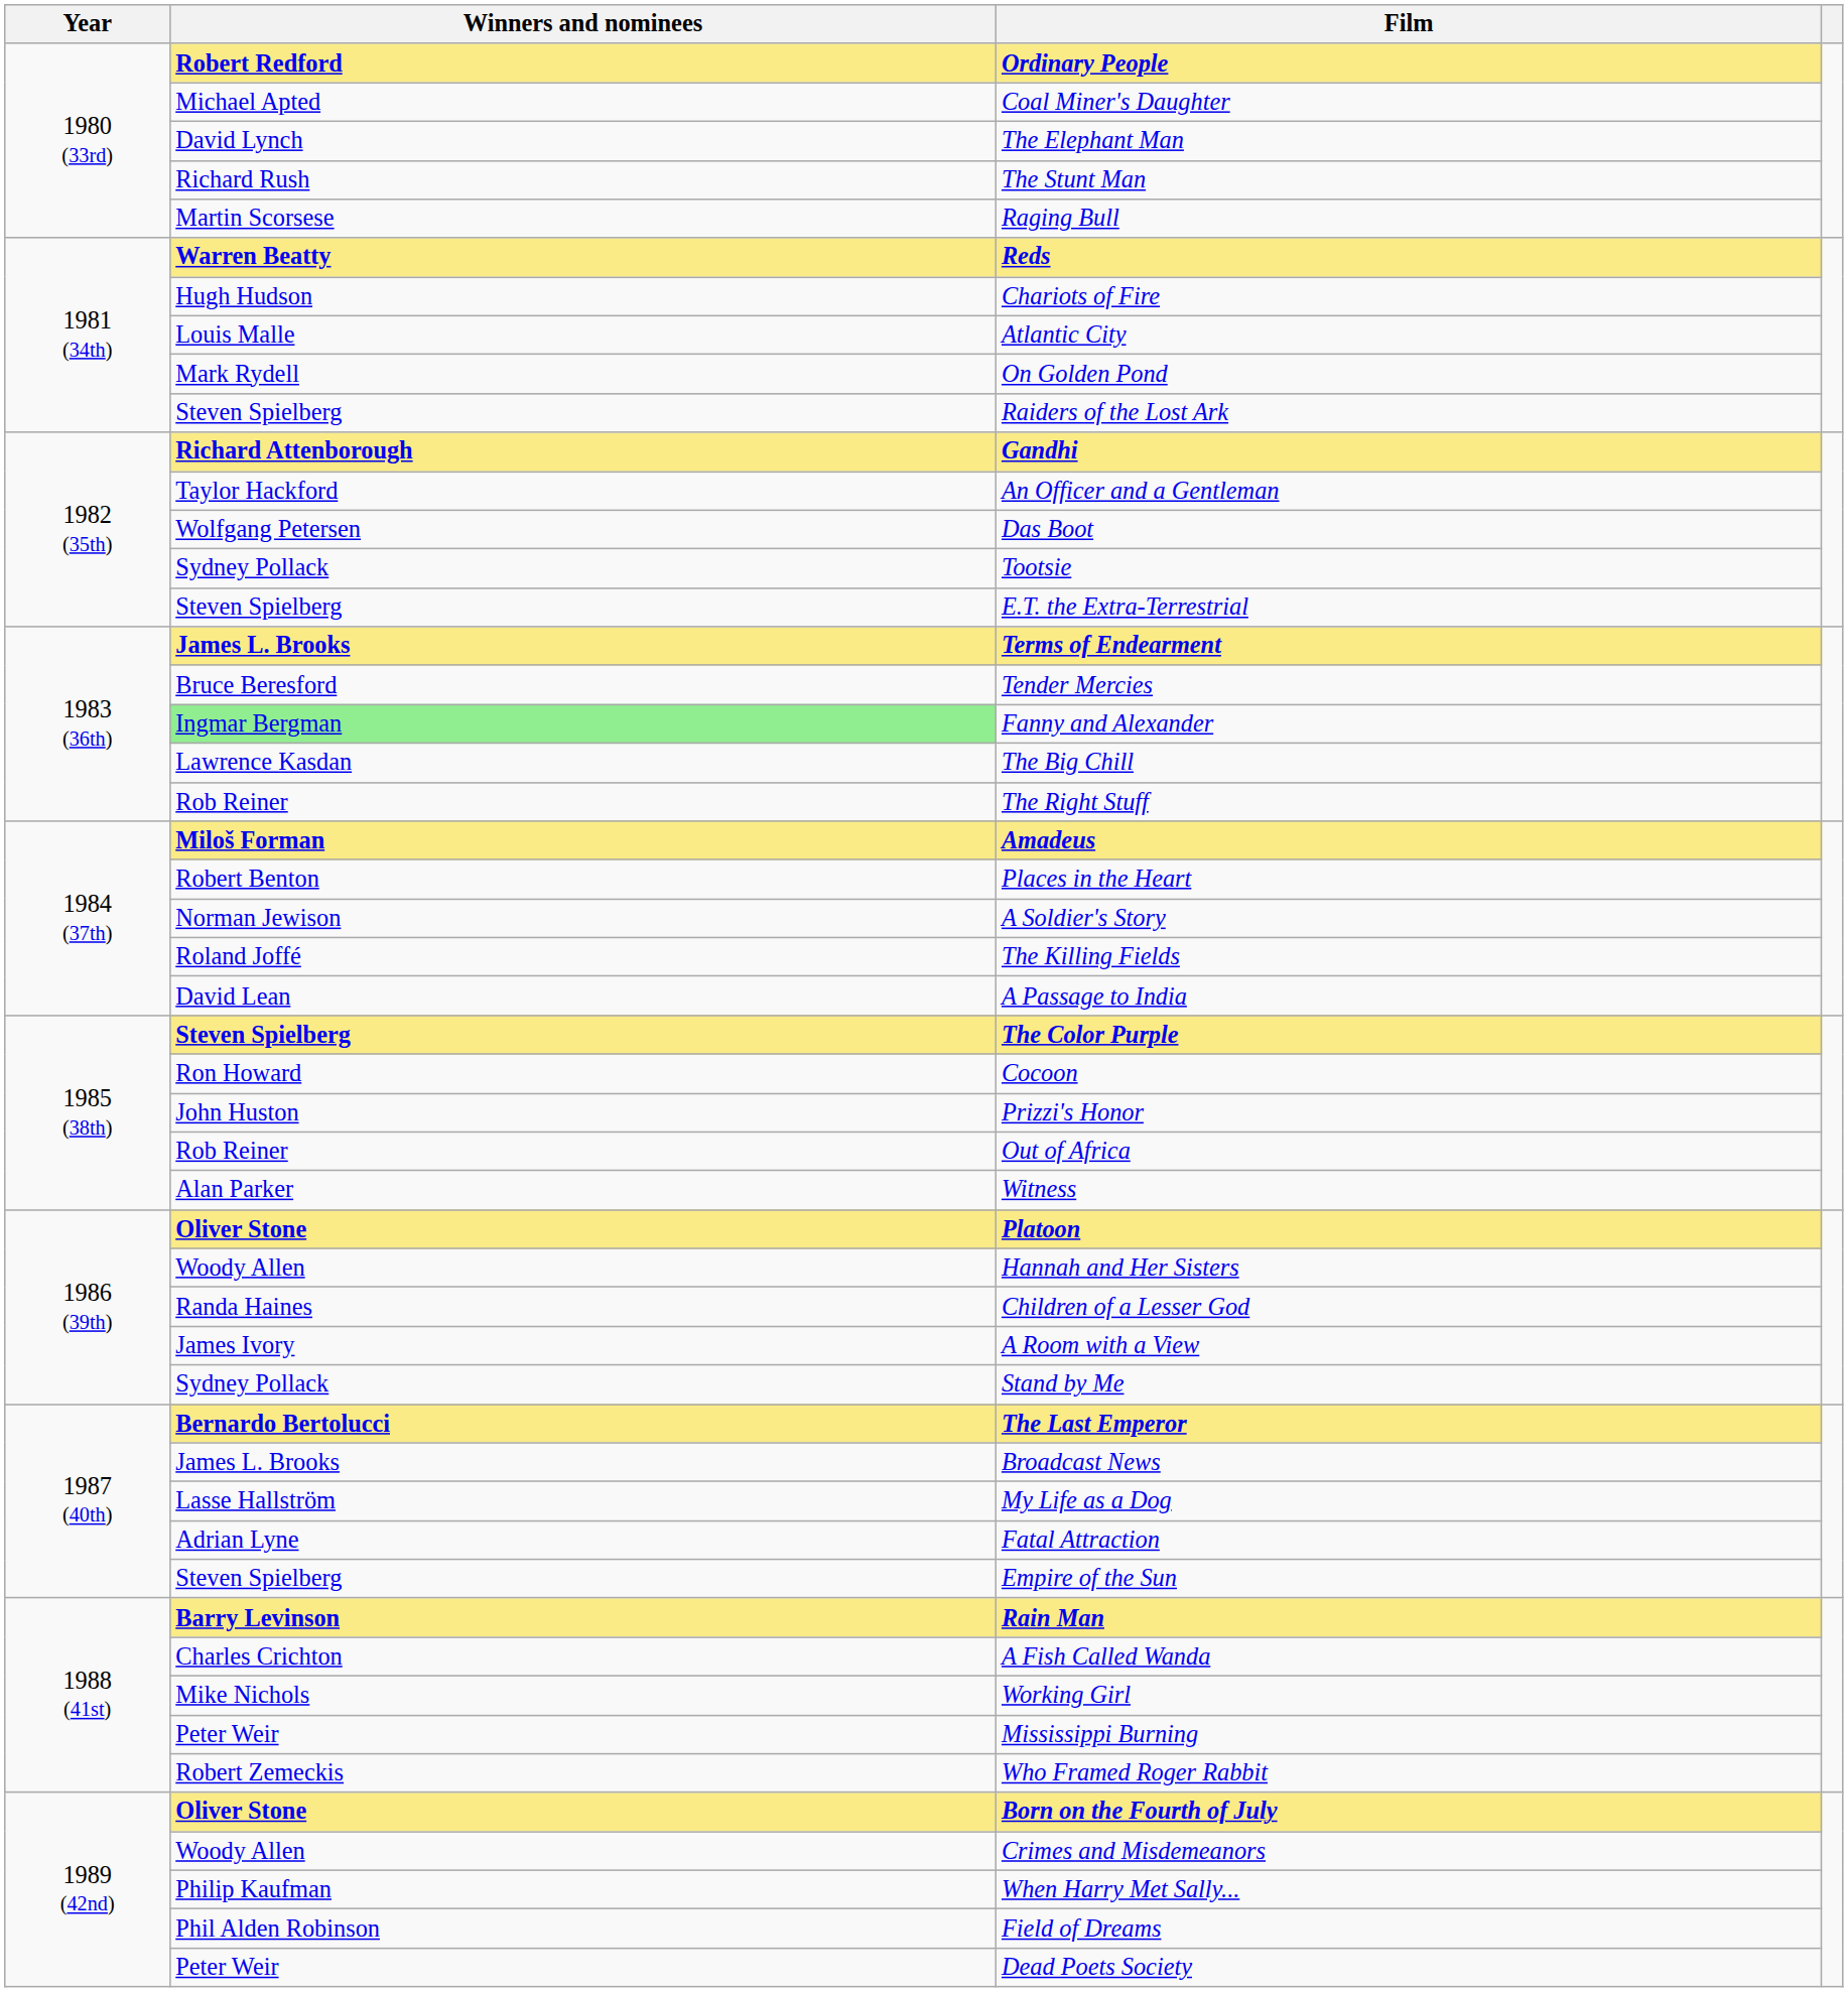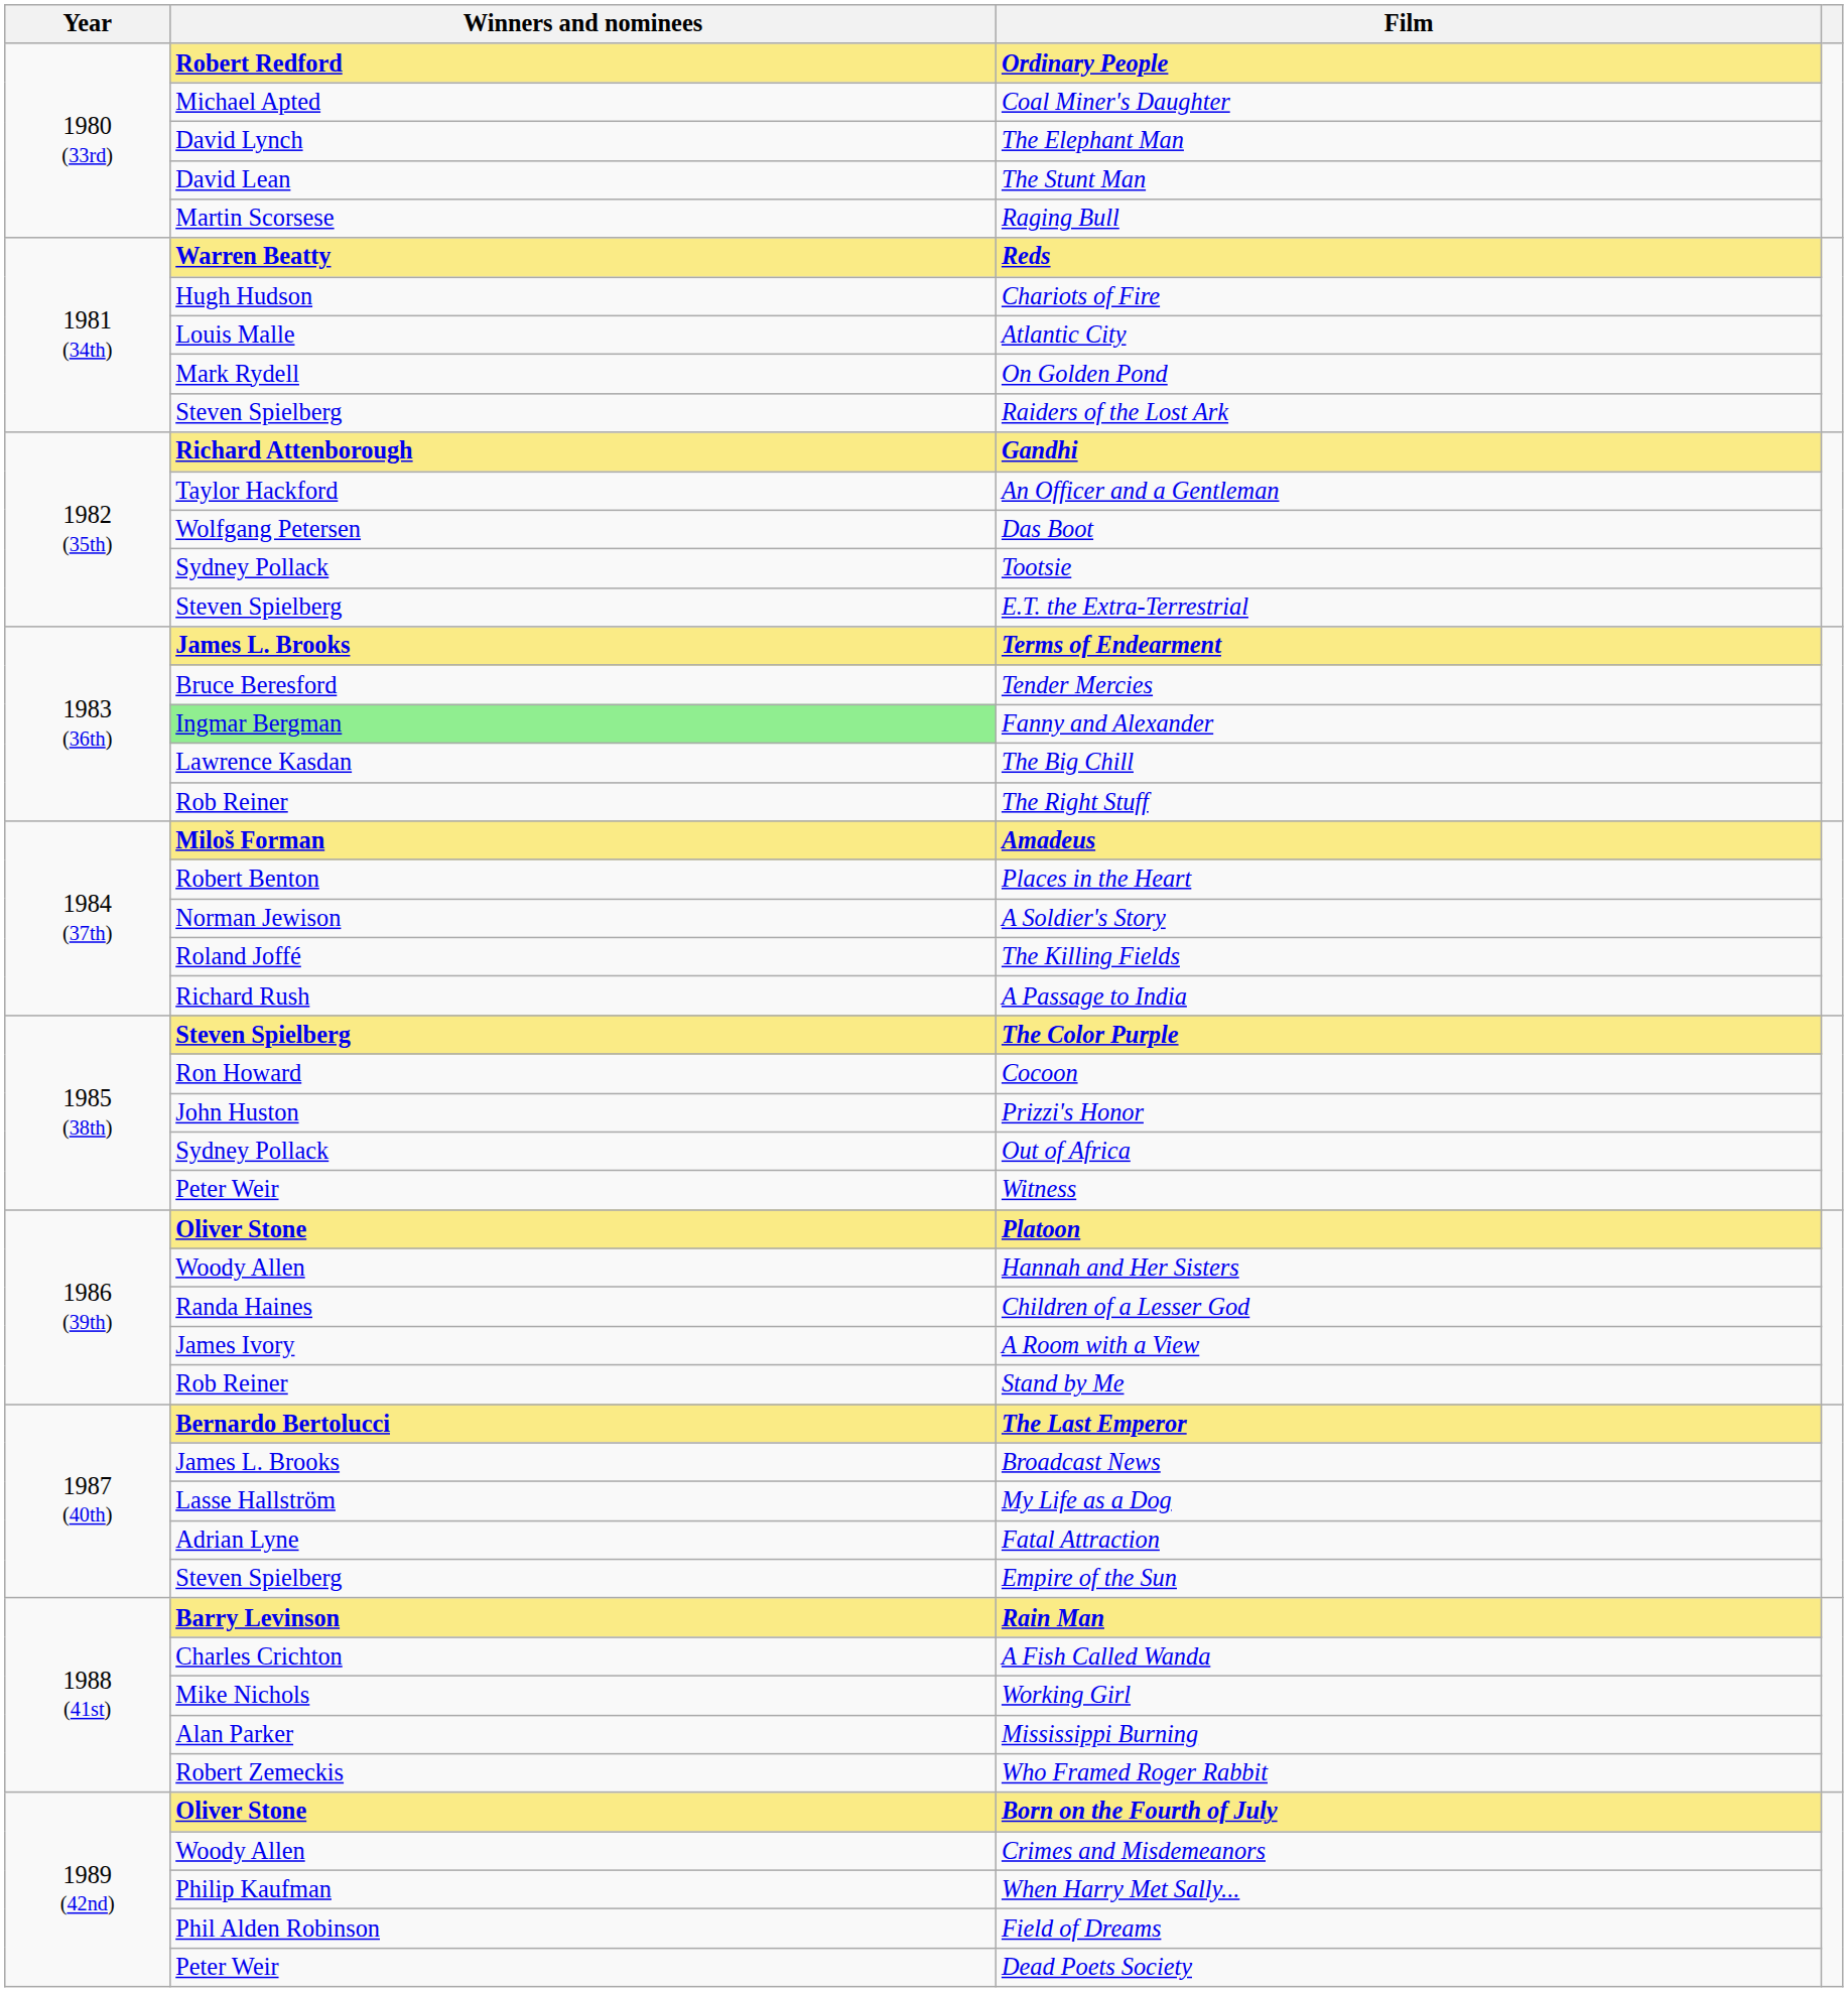 <table class="wikitable" width="95%" cellpadding="5">
 <tr>
 <th width="8%">Year</th>
 <th width="40%">Winners and nominees</th>
 <th width="40%">Film</th>
 <th width="1%"></th>
 </tr>
 <tr>
 <td rowspan="5" style="text-align:center;">1980<br><small>(<a href='#'>33rd</a>)</small></td>
 <td style="background:#FAEB86;"><strong><a href='#'>Robert Redford</a></strong></td>
 <td style="background:#FAEB86;"><strong><em><a href='#'>Ordinary People</a></em></strong></td>
 <td rowspan="5" style="text-align:center;"></td>
 </tr>
 <tr>
 <td><a href='#'>Michael Apted</a></td>
 <td><em><a href='#'>Coal Miner's Daughter</a></em></td>
 </tr>
 <tr>
 <td><a href='#'>David Lynch</a></td>
 <td><em><a href='#'>The Elephant Man</a></em></td>
 </tr>
 <tr>
-<td><a href='#'>Richard Rush</a></td>
+<td><a href='#'>David Lean</a></td>
 <td><em><a href='#'>The Stunt Man</a></em></td>
 </tr>
 <tr>
 <td><a href='#'>Martin Scorsese</a></td>
 <td><em><a href='#'>Raging Bull</a></em></td>
 </tr>
 <tr>
 <td rowspan="5" style="text-align:center;">1981<br><small>(<a href='#'>34th</a>)</small></td>
 <td style="background:#FAEB86;"><strong><a href='#'>Warren Beatty</a></strong></td>
 <td style="background:#FAEB86;"><strong><em><a href='#'>Reds</a></em></strong></td>
 <td rowspan="5" style="text-align:center;"></td>
 </tr>
 <tr>
 <td><a href='#'>Hugh Hudson</a></td>
 <td><em><a href='#'>Chariots of Fire</a></em></td>
 </tr>
 <tr>
 <td><a href='#'>Louis Malle</a></td>
 <td><em><a href='#'>Atlantic City</a></em></td>
 </tr>
 <tr>
 <td><a href='#'>Mark Rydell</a></td>
 <td><em><a href='#'>On Golden Pond</a></em></td>
 </tr>
 <tr>
 <td><a href='#'>Steven Spielberg</a></td>
 <td><em><a href='#'>Raiders of the Lost Ark</a></em></td>
 </tr>
 <tr>
 <td rowspan="5" style="text-align:center;">1982<br><small>(<a href='#'>35th</a>)</small></td>
 <td style="background:#FAEB86;"><strong><a href='#'>Richard Attenborough</a></strong></td>
 <td style="background:#FAEB86;"><strong><em><a href='#'>Gandhi</a></em></strong></td>
 <td rowspan="5" style="text-align:center;"></td>
 </tr>
 <tr>
 <td><a href='#'>Taylor Hackford</a></td>
 <td><em><a href='#'>An Officer and a Gentleman</a></em></td>
 </tr>
 <tr>
 <td><a href='#'>Wolfgang Petersen</a></td>
 <td><em><a href='#'>Das Boot</a></em></td>
 </tr>
 <tr>
 <td><a href='#'>Sydney Pollack</a></td>
 <td><em><a href='#'>Tootsie</a></em></td>
 </tr>
 <tr>
 <td><a href='#'>Steven Spielberg</a></td>
 <td><em><a href='#'>E.T. the Extra-Terrestrial</a></em></td>
 </tr>
 <tr>
 <td rowspan="5" style="text-align:center;">1983<br><small>(<a href='#'>36th</a>)</small></td>
 <td style="background:#FAEB86;"><strong><a href='#'>James L. Brooks</a></strong></td>
 <td style="background:#FAEB86;"><strong><em><a href='#'>Terms of Endearment</a></em></strong></td>
 <td rowspan="5" style="text-align:center;"></td>
 </tr>
 <tr>
 <td><a href='#'>Bruce Beresford</a></td>
 <td><em><a href='#'>Tender Mercies</a></em></td>
 </tr>
 <tr>
 <td style="background: lightgreen;"><a href='#'>Ingmar Bergman</a></td>
 <td><em><a href='#'>Fanny and Alexander</a></em></td>
 </tr>
 <tr>
 <td><a href='#'>Lawrence Kasdan</a></td>
 <td><em><a href='#'>The Big Chill</a></em></td>
 </tr>
 <tr>
 <td><a href='#'>Rob Reiner</a></td>
 <td><em><a href='#'>The Right Stuff</a></em></td>
 </tr>
 <tr>
 <td rowspan="5" style="text-align:center;">1984<br><small>(<a href='#'>37th</a>)</small></td>
 <td style="background:#FAEB86;"><strong><a href='#'>Miloš Forman</a></strong></td>
 <td style="background:#FAEB86;"><strong><em><a href='#'>Amadeus</a></em></strong></td>
 <td rowspan="5" style="text-align:center;"></td>
 </tr>
 <tr>
 <td><a href='#'>Robert Benton</a></td>
 <td><em><a href='#'>Places in the Heart</a></em></td>
 </tr>
 <tr>
 <td><a href='#'>Norman Jewison</a></td>
 <td><em><a href='#'>A Soldier's Story</a></em></td>
 </tr>
 <tr>
 <td><a href='#'>Roland Joffé</a></td>
 <td><em><a href='#'>The Killing Fields</a></em></td>
 </tr>
 <tr>
-<td><a href='#'>David Lean</a></td>
+<td><a href='#'>Richard Rush</a></td>
 <td><em><a href='#'>A Passage to India</a></em></td>
 </tr>
 <tr>
 <td rowspan="5" style="text-align:center;">1985<br><small>(<a href='#'>38th</a>)</small></td>
 <td style="background:#FAEB86;"><strong><a href='#'>Steven Spielberg</a></strong></td>
 <td style="background:#FAEB86;"><strong><em><a href='#'>The Color Purple</a></em></strong></td>
 <td rowspan="5" style="text-align:center;"></td>
 </tr>
 <tr>
 <td><a href='#'>Ron Howard</a></td>
 <td><em><a href='#'>Cocoon</a></em></td>
 </tr>
 <tr>
 <td><a href='#'>John Huston</a></td>
 <td><em><a href='#'>Prizzi's Honor</a></em></td>
 </tr>
 <tr>
-<td><a href='#'>Rob Reiner</a></td>
+<td><a href='#'>Sydney Pollack</a></td>
 <td><em><a href='#'>Out of Africa</a></em></td>
 </tr>
 <tr>
-<td><a href='#'>Alan Parker</a></td>
+<td><a href='#'>Peter Weir</a></td>
 <td><em><a href='#'>Witness</a></em></td>
 </tr>
 <tr>
 <td rowspan="5" style="text-align:center;">1986<br><small>(<a href='#'>39th</a>)</small></td>
 <td style="background:#FAEB86;"><strong><a href='#'>Oliver Stone</a></strong></td>
 <td style="background:#FAEB86;"><strong><em><a href='#'>Platoon</a></em></strong></td>
 <td rowspan="5" style="text-align:center;"></td>
 </tr>
 <tr>
 <td><a href='#'>Woody Allen</a></td>
 <td><em><a href='#'>Hannah and Her Sisters</a></em></td>
 </tr>
 <tr>
 <td><a href='#'>Randa Haines</a></td>
 <td><em><a href='#'>Children of a Lesser God</a></em></td>
 </tr>
 <tr>
 <td><a href='#'>James Ivory</a></td>
 <td><em><a href='#'>A Room with a View</a></em></td>
 </tr>
 <tr>
-<td><a href='#'>Sydney Pollack</a></td>
+<td><a href='#'>Rob Reiner</a></td>
 <td><em><a href='#'>Stand by Me</a></em></td>
 </tr>
 <tr>
 <td rowspan="5" style="text-align:center;">1987<br><small>(<a href='#'>40th</a>)</small></td>
 <td style="background:#FAEB86;"><strong><a href='#'>Bernardo Bertolucci</a></strong></td>
 <td style="background:#FAEB86;"><strong><em><a href='#'>The Last Emperor</a></em></strong></td>
 <td rowspan="5" style="text-align:center;"></td>
 </tr>
 <tr>
 <td><a href='#'>James L. Brooks</a></td>
 <td><em><a href='#'>Broadcast News</a></em></td>
 </tr>
 <tr>
 <td><a href='#'>Lasse Hallström</a></td>
 <td><em><a href='#'>My Life as a Dog</a></em></td>
 </tr>
 <tr>
 <td><a href='#'>Adrian Lyne</a></td>
 <td><em><a href='#'>Fatal Attraction</a></em></td>
 </tr>
 <tr>
 <td><a href='#'>Steven Spielberg</a></td>
 <td><em><a href='#'>Empire of the Sun</a></em></td>
 </tr>
 <tr>
 <td rowspan="5" style="text-align:center;">1988<br><small>(<a href='#'>41st</a>)</small></td>
 <td style="background:#FAEB86;"><strong><a href='#'>Barry Levinson</a></strong></td>
 <td style="background:#FAEB86;"><strong><em><a href='#'>Rain Man</a></em></strong></td>
 <td rowspan="5" style="text-align:center;"></td>
 </tr>
 <tr>
 <td><a href='#'>Charles Crichton</a></td>
 <td><em><a href='#'>A Fish Called Wanda</a></em></td>
 </tr>
 <tr>
 <td><a href='#'>Mike Nichols</a></td>
 <td><em><a href='#'>Working Girl</a></em></td>
 </tr>
 <tr>
-<td><a href='#'>Peter Weir</a></td>
+<td><a href='#'>Alan Parker</a></td>
 <td><em><a href='#'>Mississippi Burning</a></em></td>
 </tr>
 <tr>
 <td><a href='#'>Robert Zemeckis</a></td>
 <td><em><a href='#'>Who Framed Roger Rabbit</a></em></td>
 </tr>
 <tr>
 <td rowspan="5" style="text-align:center;">1989<br><small>(<a href='#'>42nd</a>)</small></td>
 <td style="background:#FAEB86;"><strong><a href='#'>Oliver Stone</a></strong></td>
 <td style="background:#FAEB86;"><strong><em><a href='#'>Born on the Fourth of July</a></em></strong></td>
 <td rowspan="5" style="text-align:center;"></td>
 </tr>
 <tr>
 <td><a href='#'>Woody Allen</a></td>
 <td><em><a href='#'>Crimes and Misdemeanors</a></em></td>
 </tr>
 <tr>
 <td><a href='#'>Philip Kaufman</a></td>
 <td><em><a href='#'>When Harry Met Sally...</a></em></td>
 </tr>
 <tr>
 <td><a href='#'>Phil Alden Robinson</a></td>
 <td><em><a href='#'>Field of Dreams</a></em></td>
 </tr>
 <tr>
 <td><a href='#'>Peter Weir</a></td>
 <td><em><a href='#'>Dead Poets Society</a></em></td>
 </tr>
 </table>
